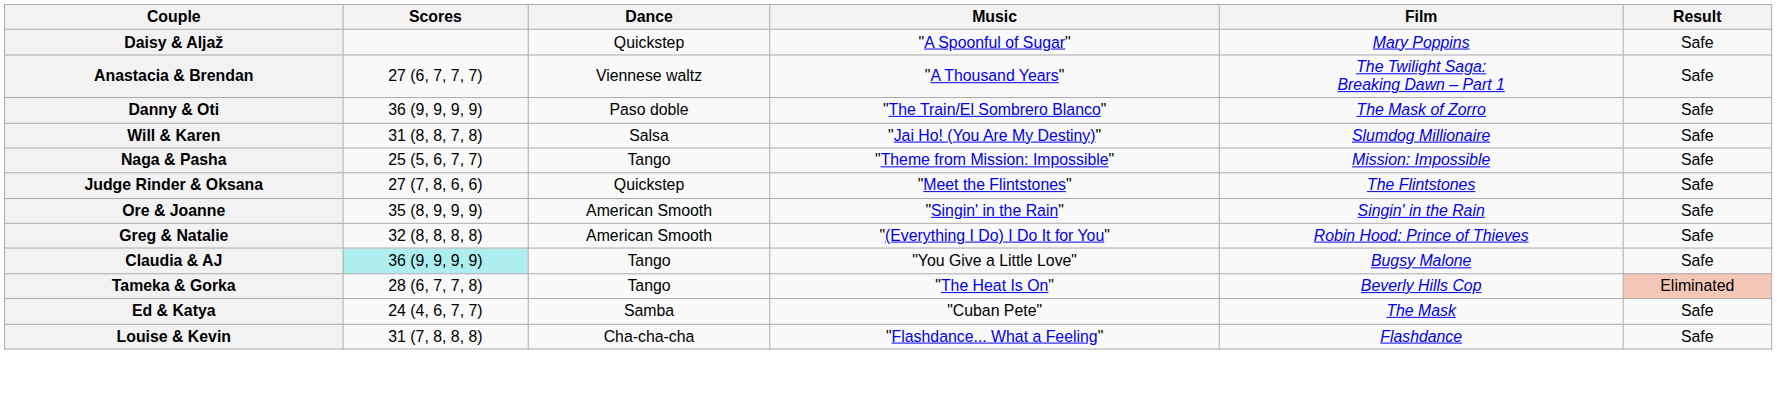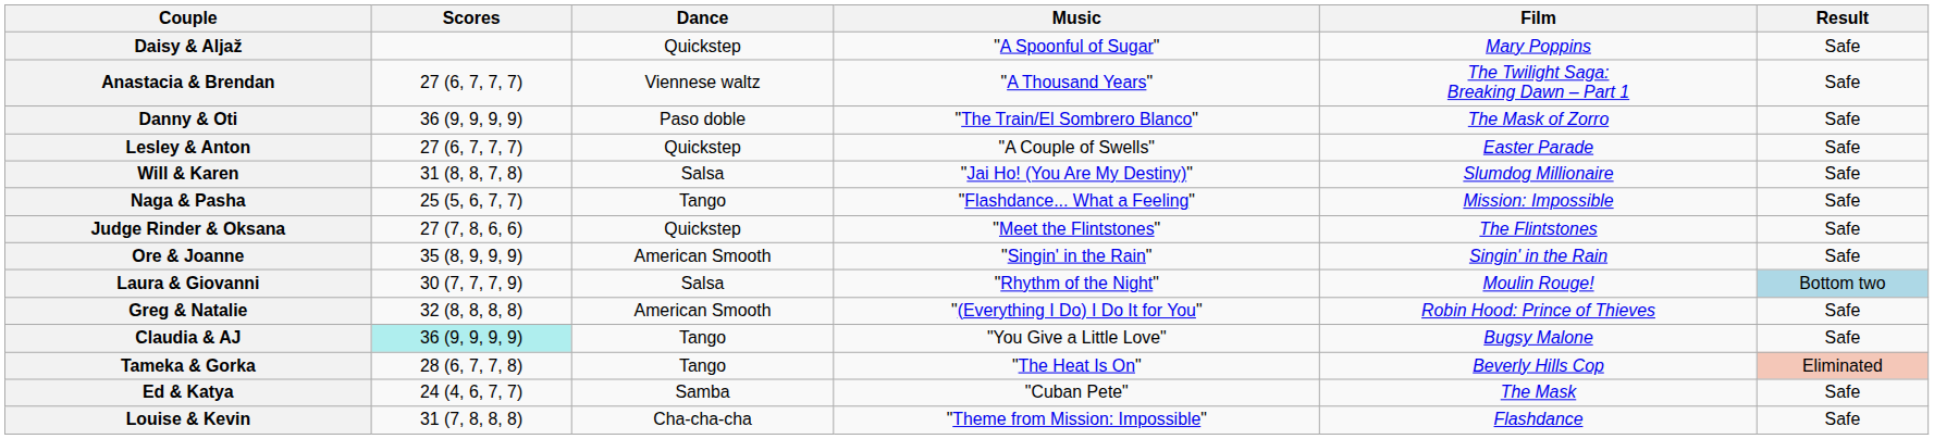 <table class="wikitable sortable" style="text-align:center; width:90%">
 <tr>
 <th scope="col">Couple</th>
 <th scope="col">Scores</th>
 <th scope="col" class="unsortable">Dance</th>
 <th scope="col" class="unsortable">Music</th>
 <th scope="col" class="unsortable">Film</th>
 <th scope="col" class="unsortable">Result</th>
 </tr>
 <tr>
 <th scope="row">Daisy & Aljaž</th>
 <td></td>
 <td>Quickstep</td>
 <td>"<a href='#'>A Spoonful of Sugar</a>"</td>
 <td><em><a href='#'>Mary Poppins</a></em></td>
 <td>Safe</td>
 </tr>
 <tr>
 <th scope="row">Anastacia & Brendan</th>
 <td>27 (6, 7, 7, 7)</td>
 <td>Viennese waltz</td>
 <td>"<a href='#'>A Thousand Years</a>"</td>
 <td><em><a href='#'>The Twilight Saga:<br>Breaking Dawn – Part 1</a></em></td>
 <td>Safe</td>
 </tr>
 <tr>
 <th scope="row">Danny & Oti</th>
 <td>36 (9, 9, 9, 9)</td>
 <td>Paso doble</td>
 <td>"<a href='#'>The Train/El Sombrero Blanco</a>"</td>
 <td><em><a href='#'>The Mask of Zorro</a></em></td>
 <td>Safe</td>
 </tr>
 <tr>
+<th scope="row">Lesley & Anton</th>
+<td>27 (6, 7, 7, 7)</td>
+<td>Quickstep</td>
+<td>"A Couple of Swells"</td>
+<td><em><a href='#'>Easter Parade</a></em></td>
+<td>Safe</td>
+</tr>
+<tr>
 <th scope="row">Will & Karen</th>
 <td>31 (8, 8, 7, 8)</td>
 <td>Salsa</td>
 <td>"<a href='#'>Jai Ho! (You Are My Destiny)</a>"</td>
 <td><em><a href='#'>Slumdog Millionaire</a></em></td>
 <td>Safe</td>
 </tr>
 <tr>
 <th scope="row">Naga & Pasha</th>
 <td>25 (5, 6, 7, 7)</td>
 <td>Tango</td>
-<td>"<a href='#'>Theme from Mission: Impossible</a>"</td>
+<td>"<a href='#'>Flashdance... What a Feeling</a>"</td>
 <td><em><a href='#'>Mission: Impossible</a></em></td>
 <td>Safe</td>
 </tr>
 <tr>
 <th scope="row">Judge Rinder & Oksana</th>
 <td>27 (7, 8, 6, 6)</td>
 <td>Quickstep</td>
 <td>"<a href='#'>Meet the Flintstones</a>"</td>
 <td><em><a href='#'>The Flintstones</a></em></td>
 <td>Safe</td>
 </tr>
 <tr>
 <th scope="row">Ore & Joanne</th>
 <td>35 (8, 9, 9, 9)</td>
 <td>American Smooth</td>
 <td>"<a href='#'>Singin' in the Rain</a>"</td>
 <td><em><a href='#'>Singin' in the Rain</a></em></td>
 <td>Safe</td>
+</tr>
+<tr>
+<th scope="row">Laura & Giovanni</th>
+<td>30 (7, 7, 7, 9)</td>
+<td>Salsa</td>
+<td>"<a href='#'>Rhythm of the Night</a>"</td>
+<td><em><a href='#'>Moulin Rouge!</a></em></td>
+<td bgcolor="lightblue">Bottom two</td>
 </tr>
 <tr>
 <th scope="row">Greg & Natalie</th>
 <td>32 (8, 8, 8, 8)</td>
 <td>American Smooth</td>
 <td>"<a href='#'>(Everything I Do) I Do It for You</a>"</td>
 <td><em><a href='#'>Robin Hood: Prince of Thieves</a></em></td>
 <td>Safe</td>
 </tr>
 <tr>
 <th scope="row">Claudia & AJ</th>
 <td style="background: paleturquoise;">36 (9, 9, 9, 9)</td>
 <td>Tango</td>
 <td>"You Give a Little Love"</td>
 <td><em><a href='#'>Bugsy Malone</a></em></td>
 <td>Safe</td>
 </tr>
 <tr>
 <th scope="row">Tameka & Gorka</th>
 <td>28 (6, 7, 7, 8)</td>
 <td>Tango</td>
 <td>"<a href='#'>The Heat Is On</a>"</td>
 <td><em><a href='#'>Beverly Hills Cop</a></em></td>
 <td bgcolor="f4c7b8">Eliminated</td>
 </tr>
 <tr>
 <th scope="row">Ed & Katya</th>
 <td>24 (4, 6, 7, 7)</td>
 <td>Samba</td>
 <td>"Cuban Pete"</td>
 <td><em><a href='#'>The Mask</a></em></td>
 <td>Safe</td>
 </tr>
 <tr>
 <th scope="row">Louise & Kevin</th>
 <td>31 (7, 8, 8, 8)</td>
 <td>Cha-cha-cha</td>
-<td>"<a href='#'>Flashdance... What a Feeling</a>"</td>
+<td>"<a href='#'>Theme from Mission: Impossible</a>"</td>
 <td><em><a href='#'>Flashdance</a></em></td>
 <td>Safe</td>
 </tr>
 </table>
